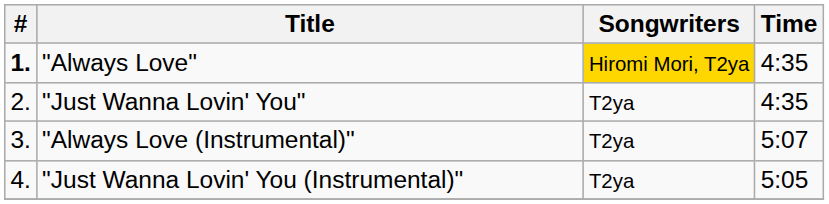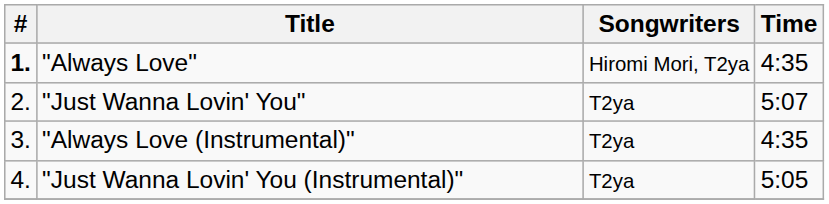 <table class="wikitable">
 <tr>
 <th>#</th>
 <th width="350">Title</th>
 <th>Songwriters</th>
 <th>Time</th>
 </tr>
 <tr>
 <td><strong>1.</strong></td>
 <td>"Always Love"</td>
-<td style="background: gold;"><small>Hiromi Mori, T2ya</small></td>
+<td><small>Hiromi Mori, T2ya</small></td>
 <td>4:35</td>
 </tr>
 <tr>
 <td>2.</td>
 <td>"Just Wanna Lovin' You"</td>
 <td><small>T2ya</small></td>
-<td>4:35</td>
+<td>5:07</td>
 </tr>
 <tr>
 <td>3.</td>
 <td>"Always Love (Instrumental)"</td>
 <td><small>T2ya</small></td>
-<td>5:07</td>
+<td>4:35</td>
 </tr>
 <tr>
 <td>4.</td>
 <td>"Just Wanna Lovin' You (Instrumental)"</td>
 <td><small>T2ya</small></td>
 <td>5:05</td>
 </tr>
 <tr>
 </tr>
 </table>
